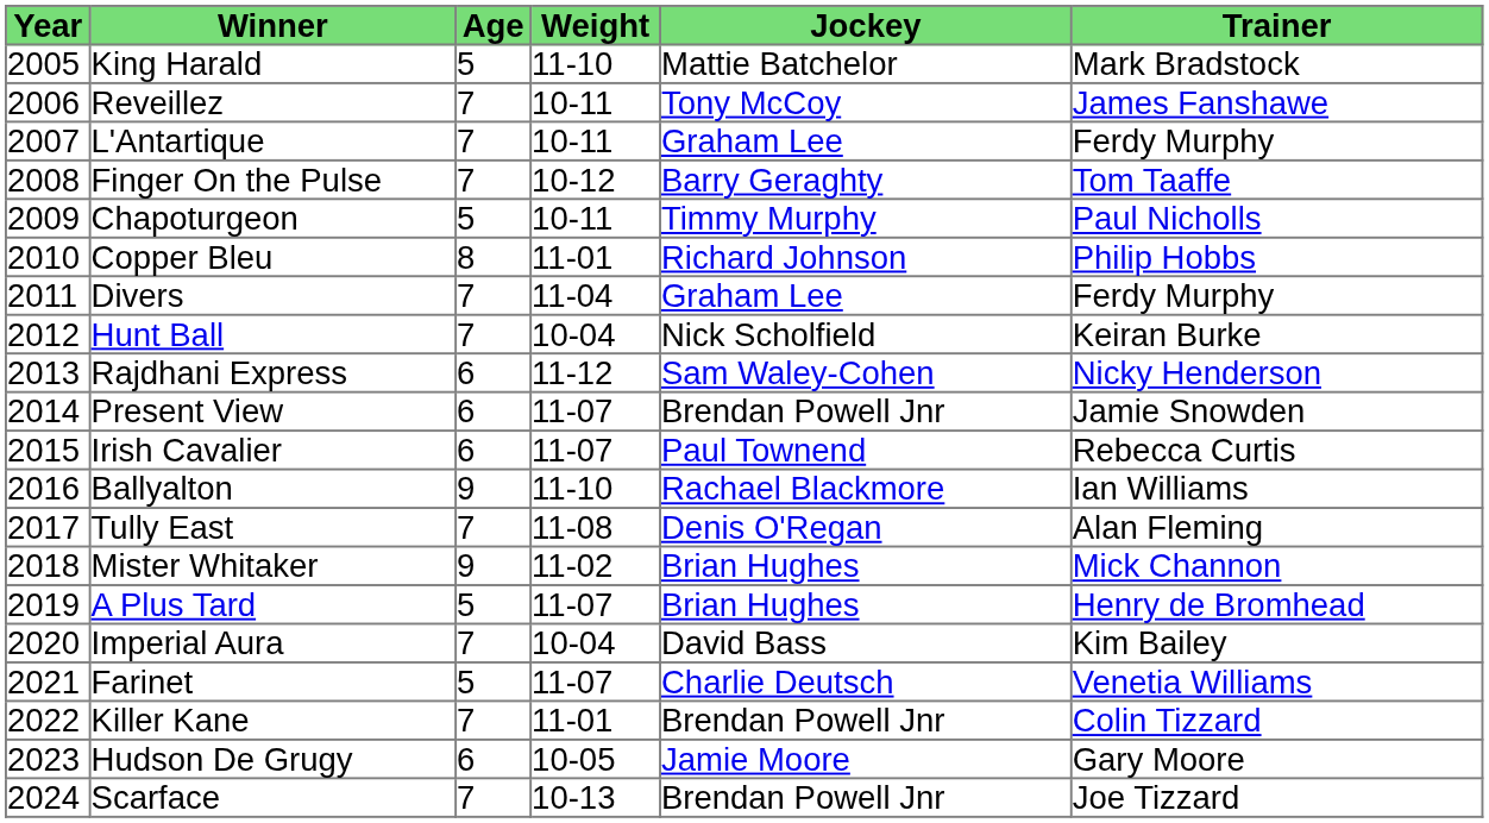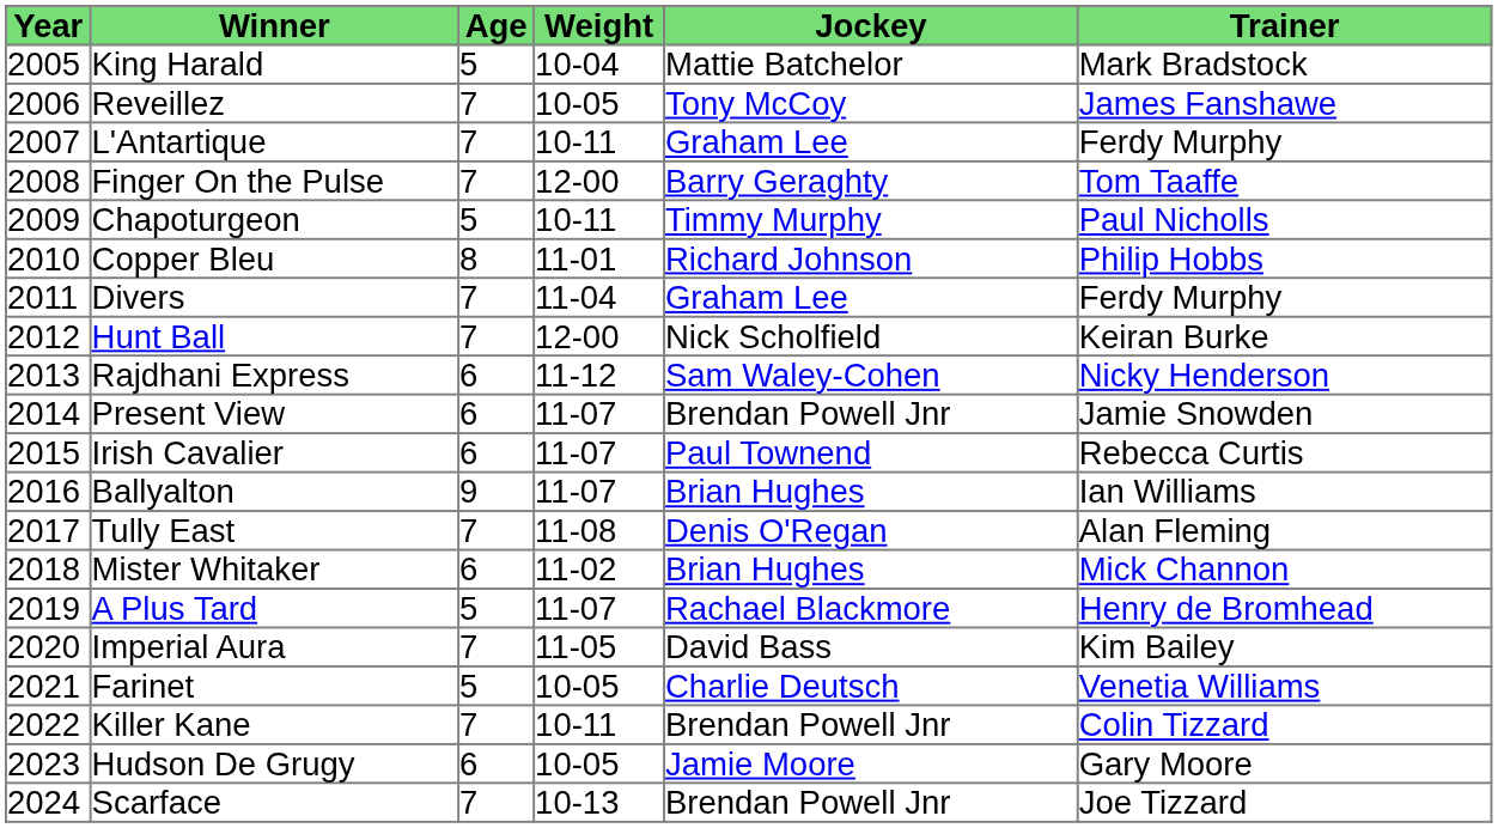 <table class = "sortable" | border="1" cellpadding="0" style="border-collapse: collapse; font-size:90%">
 <tr bgcolor="#77dd77" align="center">
 <th width="36px"><strong>Year</strong><br></th>
 <th width="160px"><strong>Winner</strong><br></th>
 <th width="32px"><strong>Age</strong><br></th>
 <th width="56px"><strong>Weight</strong><br></th>
 <th width="180px"><strong>Jockey</strong><br></th>
 <th width="180px"><strong>Trainer</strong><br></th>
 </tr>
 <tr>
 <td>2005</td>
 <td>King Harald</td>
 <td>5</td>
-<td>11-10</td>
+<td>10-04</td>
 <td>Mattie Batchelor</td>
 <td>Mark Bradstock</td>
 </tr>
 <tr>
 <td>2006</td>
 <td>Reveillez</td>
 <td>7</td>
-<td>10-11</td>
+<td>10-05</td>
 <td><a href='#'>Tony McCoy</a></td>
 <td><a href='#'>James Fanshawe</a></td>
 </tr>
 <tr>
 <td>2007</td>
 <td>L'Antartique</td>
 <td>7</td>
 <td>10-11</td>
 <td><a href='#'>Graham Lee</a></td>
 <td>Ferdy Murphy</td>
 </tr>
 <tr>
 <td>2008</td>
 <td>Finger On the Pulse</td>
 <td>7</td>
-<td>10-12</td>
+<td>12-00</td>
 <td><a href='#'>Barry Geraghty</a></td>
 <td><a href='#'>Tom Taaffe</a></td>
 </tr>
 <tr>
 <td>2009</td>
 <td>Chapoturgeon</td>
 <td>5</td>
 <td>10-11</td>
 <td><a href='#'>Timmy Murphy</a></td>
 <td><a href='#'>Paul Nicholls</a></td>
 </tr>
 <tr>
 <td>2010</td>
 <td>Copper Bleu</td>
 <td>8</td>
 <td>11-01</td>
 <td><a href='#'>Richard Johnson</a></td>
 <td><a href='#'>Philip Hobbs</a></td>
 </tr>
 <tr>
 <td>2011</td>
 <td>Divers</td>
 <td>7</td>
 <td>11-04</td>
 <td><a href='#'>Graham Lee</a></td>
 <td>Ferdy Murphy</td>
 </tr>
 <tr>
 <td>2012</td>
 <td><a href='#'>Hunt Ball</a></td>
 <td>7</td>
-<td>10-04</td>
+<td>12-00</td>
 <td>Nick Scholfield</td>
 <td>Keiran Burke</td>
 </tr>
 <tr>
 <td>2013</td>
 <td>Rajdhani Express</td>
 <td>6</td>
 <td>11-12</td>
 <td><a href='#'>Sam Waley-Cohen</a></td>
 <td><a href='#'>Nicky Henderson</a></td>
 </tr>
 <tr>
 <td>2014</td>
 <td>Present View</td>
 <td>6</td>
 <td>11-07</td>
 <td>Brendan Powell Jnr</td>
 <td>Jamie Snowden</td>
 </tr>
 <tr>
 <td>2015</td>
 <td>Irish Cavalier</td>
 <td>6</td>
 <td>11-07</td>
 <td><a href='#'>Paul Townend</a></td>
 <td>Rebecca Curtis</td>
 </tr>
 <tr>
 <td>2016</td>
 <td>Ballyalton</td>
 <td>9</td>
-<td>11-10</td>
-<td><a href='#'>Rachael Blackmore</a></td>
+<td>11-07</td>
+<td><a href='#'>Brian Hughes</a></td>
 <td>Ian Williams</td>
 </tr>
 <tr>
 <td>2017</td>
 <td>Tully East</td>
 <td>7</td>
 <td>11-08</td>
 <td><a href='#'>Denis O'Regan</a></td>
 <td>Alan Fleming</td>
 </tr>
 <tr>
 <td>2018</td>
 <td>Mister Whitaker</td>
-<td>9</td>
+<td>6</td>
 <td>11-02</td>
 <td><a href='#'>Brian Hughes</a></td>
 <td><a href='#'>Mick Channon</a></td>
 </tr>
 <tr>
 <td>2019</td>
 <td><a href='#'>A Plus Tard</a></td>
 <td>5</td>
 <td>11-07</td>
-<td><a href='#'>Brian Hughes</a></td>
+<td><a href='#'>Rachael Blackmore</a></td>
 <td><a href='#'>Henry de Bromhead</a></td>
 </tr>
 <tr>
 <td>2020</td>
 <td>Imperial Aura</td>
 <td>7</td>
-<td>10-04</td>
+<td>11-05</td>
 <td>David Bass</td>
 <td>Kim Bailey</td>
 </tr>
 <tr>
 <td>2021</td>
 <td>Farinet</td>
 <td>5</td>
-<td>11-07</td>
+<td>10-05</td>
 <td><a href='#'>Charlie Deutsch</a></td>
 <td><a href='#'>Venetia Williams</a></td>
 </tr>
 <tr>
 <td>2022</td>
 <td>Killer Kane</td>
 <td>7</td>
-<td>11-01</td>
+<td>10-11</td>
 <td>Brendan Powell Jnr</td>
 <td><a href='#'>Colin Tizzard</a></td>
 </tr>
 <tr>
 <td>2023</td>
 <td>Hudson De Grugy</td>
 <td>6</td>
 <td>10-05</td>
 <td><a href='#'>Jamie Moore</a></td>
 <td>Gary Moore</td>
 </tr>
 <tr>
 <td>2024</td>
 <td>Scarface</td>
 <td>7</td>
 <td>10-13</td>
 <td>Brendan Powell Jnr</td>
 <td>Joe Tizzard</td>
 </tr>
 </table>
